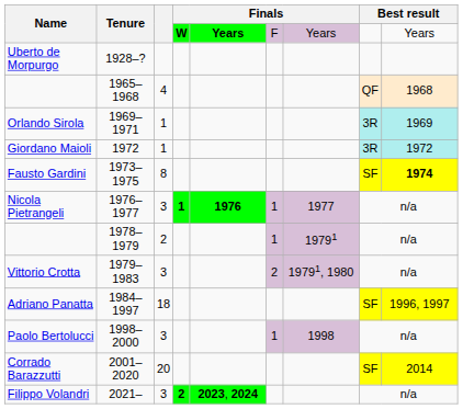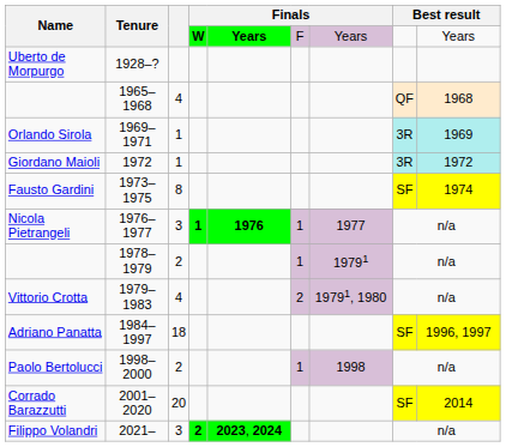 <table class="wikitable" style=text-align:center>
 <tr>
 <th rowspan=2>Name</th>
 <th rowspan=2>Tenure</th>
 <th rowspan=2></th>
 <th colspan=4>Finals</th>
 <th colspan=2>Best result</th>
 </tr>
 <tr>
 <td width=15px bgcolor=00ff00><strong>W</strong></td>
 <td width=95px bgcolor=00ff00><strong>Years</strong></td>
 <td width=15px bgcolor=D8BFD8>F</td>
 <td width=95px bgcolor=D8BFD8>Years</td>
 <td width=15px></td>
 <td width=95px>Years</td>
 </tr>
 <tr>
 <td align=left><a href='#'>Uberto de Morpurgo</a></td>
 <td>1928–?</td>
 <td></td>
 <td></td>
 <td></td>
 <td></td>
 <td></td>
 <td></td>
 <td></td>
 </tr>
 <tr>
 <td align=left></td>
 <td>1965–1968</td>
 <td>4</td>
 <td></td>
 <td></td>
 <td></td>
 <td></td>
 <td bgcolor=ffebcd>QF</td>
 <td bgcolor=ffebcd>1968</td>
 </tr>
 <tr>
 <td align=left><a href='#'>Orlando Sirola</a></td>
 <td>1969–1971</td>
 <td>1</td>
 <td></td>
 <td></td>
 <td></td>
 <td></td>
 <td bgcolor=afeeee>3R</td>
 <td bgcolor=afeeee>1969</td>
 </tr>
 <tr>
 <td align=left><a href='#'>Giordano Maioli</a></td>
 <td>1972</td>
 <td>1</td>
 <td></td>
 <td></td>
 <td></td>
 <td></td>
 <td bgcolor=afeeee>3R</td>
 <td bgcolor=afeeee>1972</td>
 </tr>
 <tr>
 <td align=left><a href='#'>Fausto Gardini</a></td>
 <td>1973–1975</td>
 <td>8</td>
 <td></td>
 <td></td>
 <td></td>
 <td></td>
 <td bgcolor=yellow>SF</td>
-<td bgcolor=yellow><strong>1974</strong></td>
+<td bgcolor=yellow>1974</td>
 </tr>
 <tr>
 <td align=left><a href='#'>Nicola Pietrangeli</a></td>
 <td>1976–1977</td>
 <td>3</td>
 <td bgcolor=00ff00><strong>1</strong></td>
 <td bgcolor=00ff00><strong>1976</strong></td>
 <td bgcolor=d8bfd8>1</td>
 <td bgcolor=d8bfd8>1977</td>
 <td colspan=2>n/a</td>
 </tr>
 <tr>
 <td align=left></td>
 <td>1978–1979</td>
 <td>2</td>
 <td></td>
 <td></td>
 <td bgcolor=d8bfd8>1</td>
 <td bgcolor=d8bfd8>1979<sup>1</sup></td>
 <td colspan=2>n/a</td>
 </tr>
 <tr>
 <td align=left><a href='#'>Vittorio Crotta</a></td>
 <td>1979–1983</td>
-<td>3</td>
+<td>4</td>
 <td></td>
 <td></td>
 <td bgcolor=d8bfd8>2</td>
 <td bgcolor=d8bfd8>1979<sup>1</sup>, 1980</td>
 <td colspan=2>n/a</td>
 </tr>
 <tr>
 <td align=left><a href='#'>Adriano Panatta</a></td>
 <td>1984–1997</td>
 <td>18</td>
 <td></td>
 <td></td>
 <td></td>
 <td></td>
 <td bgcolor=yellow>SF</td>
 <td bgcolor=yellow>1996, 1997</td>
 </tr>
 <tr>
 <td align=left><a href='#'>Paolo Bertolucci</a></td>
 <td>1998–2000</td>
-<td>3</td>
+<td>2</td>
 <td></td>
 <td></td>
 <td bgcolor=d8bfd8>1</td>
 <td bgcolor=d8bfd8>1998</td>
 <td colspan=2>n/a</td>
 </tr>
 <tr>
 <td align=left><a href='#'>Corrado Barazzutti</a></td>
 <td>2001–2020</td>
 <td>20</td>
 <td></td>
 <td></td>
 <td></td>
 <td></td>
 <td bgcolor=yellow>SF</td>
 <td bgcolor=yellow>2014</td>
 </tr>
 <tr>
 <td align=left><a href='#'>Filippo Volandri</a></td>
 <td>2021–</td>
 <td>3</td>
 <td bgcolor=00ff00><strong>2</strong></td>
 <td bgcolor=00ff00><strong>2023</strong>, <strong>2024</strong></td>
 <td></td>
 <td></td>
 <td colspan=2>n/a</td>
 </tr>
 </table>
